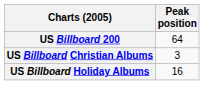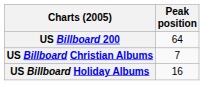 <table class="wikitable plainrowheaders">
 <tr>
 <th scope="col">Charts (2005)</th>
 <th scope="col">Peak<br>position</th>
 </tr>
 <tr>
 <th scope="row">US <a href='#'><em>Billboard</em> 200</a></th>
 <td align="center">64</td>
 </tr>
 <tr>
 <th scope="row">US <em><a href='#'>Billboard</a></em> <a href='#'>Christian Albums</a></th>
-<td align="center">3</td>
+<td align="center">7</td>
 </tr>
 <tr>
 <th scope="row">US <em>Billboard</em> <a href='#'>Holiday Albums</a></th>
 <td align="center">16</td>
 </tr>
 </table>
